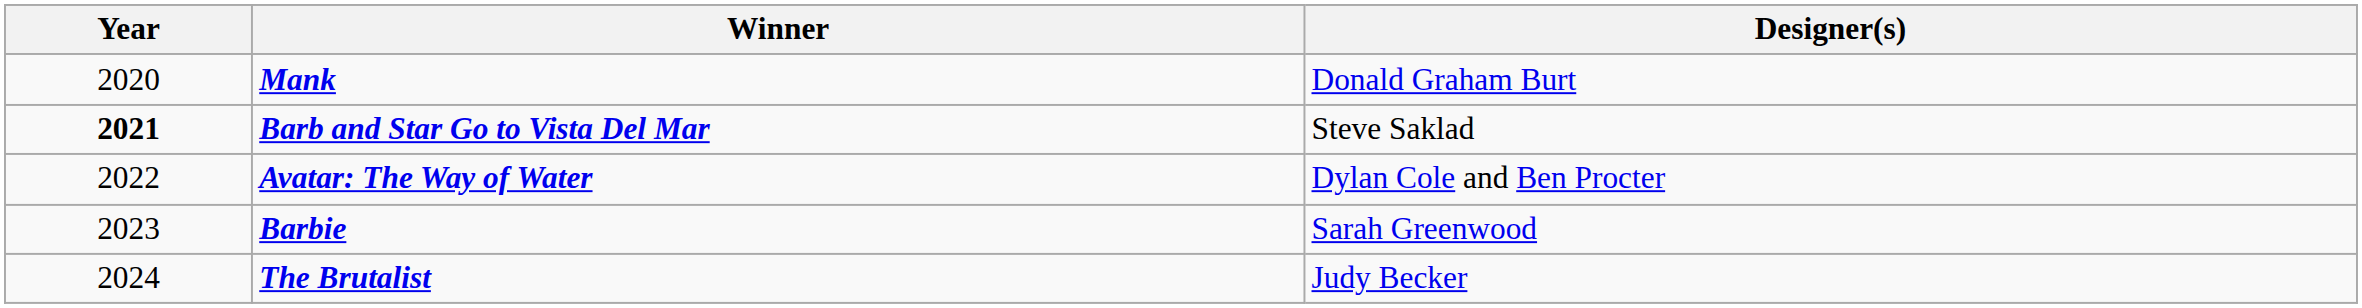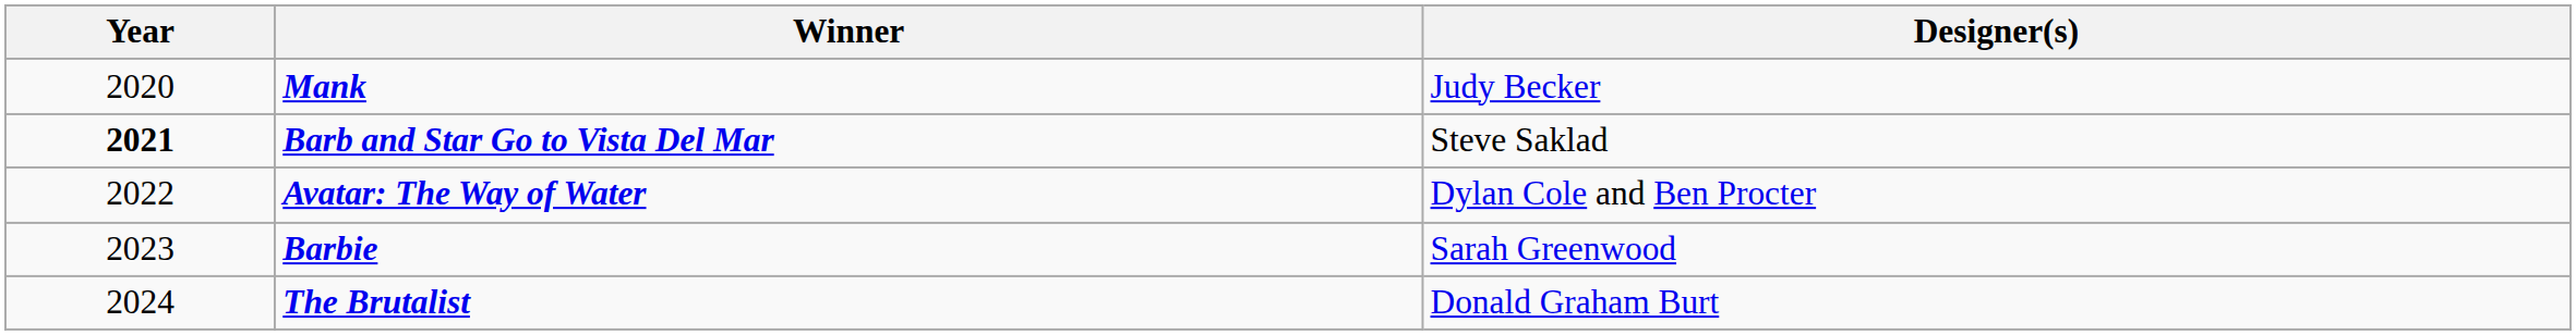 <table class="wikitable" width="95%" cellpadding="5">
 <tr>
 <th width="100"><strong>Year</strong></th>
 <th width="450"><strong>Winner</strong></th>
 <th width="450"><strong>Designer(s)</strong></th>
 </tr>
 <tr>
 <td style="text-align:center;">2020</td>
 <td><strong><em><a href='#'>Mank</a></em></strong></td>
-<td><a href='#'>Donald Graham Burt</a></td>
+<td><a href='#'>Judy Becker</a></td>
 </tr>
 <tr>
 <td style="text-align:center;"><strong>2021</strong></td>
 <td><strong><em><a href='#'>Barb and Star Go to Vista Del Mar</a></em></strong></td>
 <td>Steve Saklad</td>
 </tr>
 <tr>
 <td style="text-align:center;">2022</td>
 <td><strong><em><a href='#'>Avatar: The Way of Water</a></em></strong></td>
 <td><a href='#'>Dylan Cole</a> and <a href='#'>Ben Procter</a></td>
 </tr>
 <tr>
 <td style="text-align:center;">2023</td>
 <td><strong><em><a href='#'>Barbie</a></em></strong></td>
 <td><a href='#'>Sarah Greenwood</a></td>
 </tr>
 <tr>
 <td style="text-align:center;">2024</td>
 <td><strong><em><a href='#'>The Brutalist</a></em></strong></td>
-<td><a href='#'>Judy Becker</a></td>
+<td><a href='#'>Donald Graham Burt</a></td>
 </tr>
 </table>
